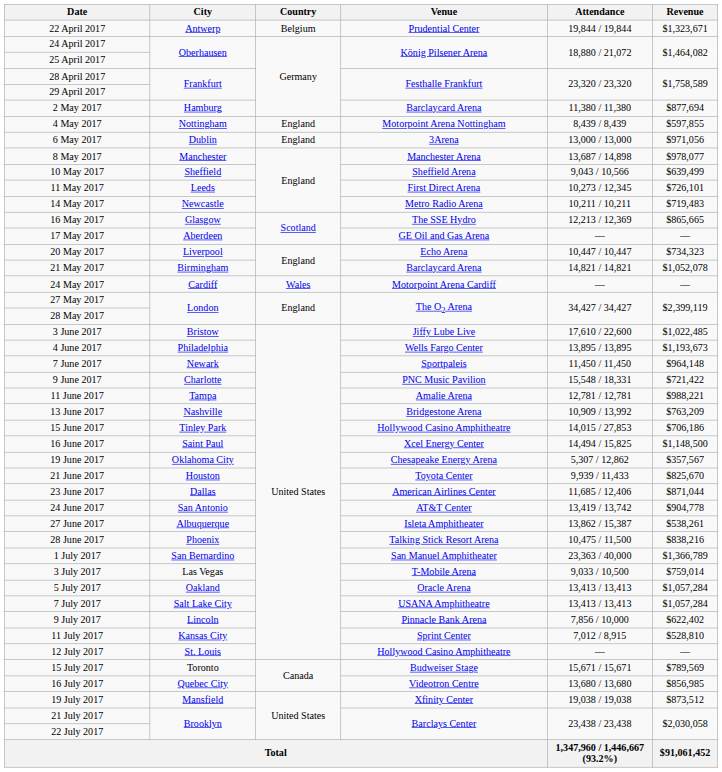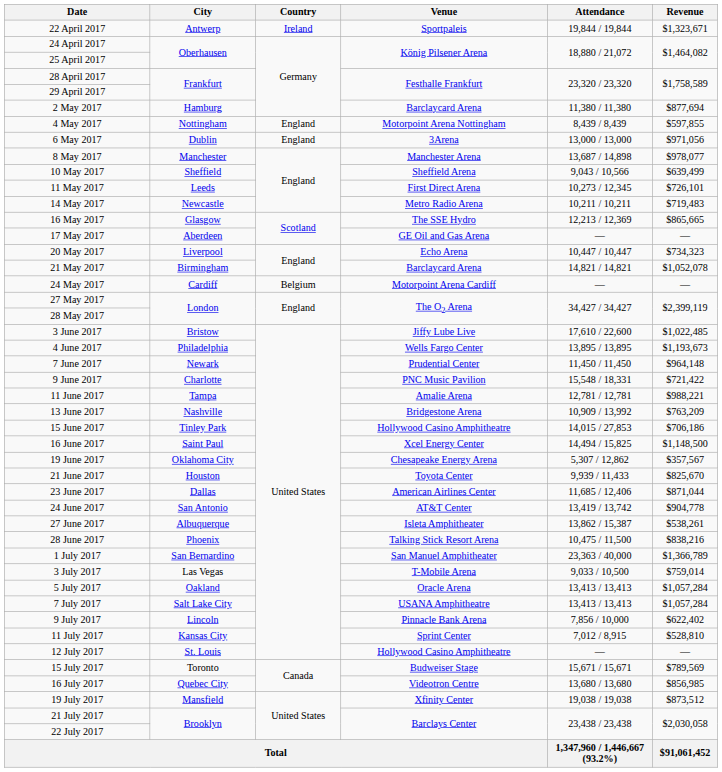 <table class="wikitable plainrowheaders" style="text-align:center;">
 <tr>
 <th scope="col" style="width:14em;">Date</th>
 <th scope="col" style="width:10em;">City</th>
 <th scope="col" style="width:08em;">Country</th>
 <th scope="col" style="width:20em;">Venue</th>
 <th scope="col" style="width:10em;">Attendance</th>
 <th scope="col" style="width:06em;">Revenue</th>
 </tr>
 <tr>
 <td>22 April 2017</td>
 <td><a href='#'>Antwerp</a></td>
-<td>Belgium</td>
-<td><a href='#'>Prudential Center</a></td>
+<td><a href='#'>Ireland</a></td>
+<td><a href='#'>Sportpaleis</a></td>
 <td>19,844 / 19,844</td>
 <td>$1,323,671</td>
 </tr>
 <tr>
 <td>24 April 2017</td>
 <td rowspan="2"><a href='#'>Oberhausen</a></td>
 <td rowspan="5">Germany</td>
 <td rowspan="2"><a href='#'>König Pilsener Arena</a></td>
 <td rowspan="2">18,880 / 21,072</td>
 <td rowspan="2">$1,464,082</td>
 </tr>
 <tr>
 <td>25 April 2017</td>
 </tr>
 <tr>
 <td>28 April 2017</td>
 <td rowspan="2"><a href='#'>Frankfurt</a></td>
 <td rowspan="2"><a href='#'>Festhalle Frankfurt</a></td>
 <td rowspan="2">23,320 / 23,320</td>
 <td rowspan="2">$1,758,589</td>
 </tr>
 <tr>
 <td>29 April 2017</td>
 </tr>
 <tr>
 <td>2 May 2017</td>
 <td><a href='#'>Hamburg</a></td>
 <td><a href='#'>Barclaycard Arena</a></td>
 <td>11,380 / 11,380</td>
 <td>$877,694</td>
 </tr>
 <tr>
 <td>4 May 2017</td>
 <td><a href='#'>Nottingham</a></td>
 <td>England</td>
 <td><a href='#'>Motorpoint Arena Nottingham</a></td>
 <td>8,439 / 8,439</td>
 <td>$597,855</td>
 </tr>
 <tr>
 <td>6 May 2017</td>
 <td><a href='#'>Dublin</a></td>
 <td>England</td>
 <td><a href='#'>3Arena</a></td>
 <td>13,000 / 13,000</td>
 <td>$971,056</td>
 </tr>
 <tr>
 <td>8 May 2017</td>
 <td><a href='#'>Manchester</a></td>
 <td rowspan="4">England</td>
 <td><a href='#'>Manchester Arena</a></td>
 <td>13,687 / 14,898</td>
 <td>$978,077</td>
 </tr>
 <tr>
 <td>10 May 2017</td>
 <td><a href='#'>Sheffield</a></td>
 <td><a href='#'>Sheffield Arena</a></td>
 <td>9,043 / 10,566</td>
 <td>$639,499</td>
 </tr>
 <tr>
 <td>11 May 2017</td>
 <td><a href='#'>Leeds</a></td>
 <td><a href='#'>First Direct Arena</a></td>
 <td>10,273 / 12,345</td>
 <td>$726,101</td>
 </tr>
 <tr>
 <td>14 May 2017</td>
 <td><a href='#'>Newcastle</a></td>
 <td><a href='#'>Metro Radio Arena</a></td>
 <td>10,211 / 10,211</td>
 <td>$719,483</td>
 </tr>
 <tr>
 <td>16 May 2017</td>
 <td><a href='#'>Glasgow</a></td>
 <td rowspan="2"><a href='#'>Scotland</a></td>
 <td><a href='#'>The SSE Hydro</a></td>
 <td>12,213 / 12,369</td>
 <td>$865,665</td>
 </tr>
 <tr>
 <td>17 May 2017</td>
 <td><a href='#'>Aberdeen</a></td>
 <td><a href='#'>GE Oil and Gas Arena</a></td>
 <td>—</td>
 <td>—</td>
 </tr>
 <tr>
 <td>20 May 2017</td>
 <td><a href='#'>Liverpool</a></td>
 <td rowspan="2">England</td>
 <td><a href='#'>Echo Arena</a></td>
 <td>10,447 / 10,447</td>
 <td>$734,323</td>
 </tr>
 <tr>
 <td>21 May 2017</td>
 <td><a href='#'>Birmingham</a></td>
 <td><a href='#'>Barclaycard Arena</a></td>
 <td>14,821 / 14,821</td>
 <td>$1,052,078</td>
 </tr>
 <tr>
 <td>24 May 2017</td>
 <td><a href='#'>Cardiff</a></td>
-<td><a href='#'>Wales</a></td>
+<td>Belgium</td>
 <td><a href='#'>Motorpoint Arena Cardiff</a></td>
 <td>—</td>
 <td>—</td>
 </tr>
 <tr>
 <td>27 May 2017</td>
 <td rowspan="2"><a href='#'>London</a></td>
 <td rowspan="2">England</td>
 <td rowspan="2"><a href='#'>The O<sub>2</sub> Arena</a></td>
 <td rowspan="2">34,427 / 34,427</td>
 <td rowspan="2">$2,399,119</td>
 </tr>
 <tr>
 <td>28 May 2017</td>
 </tr>
 <tr>
 <td>3 June 2017</td>
 <td><a href='#'>Bristow</a></td>
 <td rowspan="21">United States</td>
 <td><a href='#'>Jiffy Lube Live</a></td>
 <td>17,610 / 22,600</td>
 <td>$1,022,485</td>
 </tr>
 <tr>
 <td>4 June 2017</td>
 <td><a href='#'>Philadelphia</a></td>
 <td><a href='#'>Wells Fargo Center</a></td>
 <td>13,895 / 13,895</td>
 <td>$1,193,673</td>
 </tr>
 <tr>
 <td>7 June 2017</td>
 <td><a href='#'>Newark</a></td>
-<td><a href='#'>Sportpaleis</a></td>
+<td><a href='#'>Prudential Center</a></td>
 <td>11,450 / 11,450</td>
 <td>$964,148</td>
 </tr>
 <tr>
 <td>9 June 2017</td>
 <td><a href='#'>Charlotte</a></td>
 <td><a href='#'>PNC Music Pavilion</a></td>
 <td>15,548 / 18,331</td>
 <td>$721,422</td>
 </tr>
 <tr>
 <td>11 June 2017</td>
 <td><a href='#'>Tampa</a></td>
 <td><a href='#'>Amalie Arena</a></td>
 <td>12,781 / 12,781</td>
 <td>$988,221</td>
 </tr>
 <tr>
 <td>13 June 2017</td>
 <td><a href='#'>Nashville</a></td>
 <td><a href='#'>Bridgestone Arena</a></td>
 <td>10,909 / 13,992</td>
 <td>$763,209</td>
 </tr>
 <tr>
 <td>15 June 2017</td>
 <td><a href='#'>Tinley Park</a></td>
 <td><a href='#'>Hollywood Casino Amphitheatre</a></td>
 <td>14,015 / 27,853</td>
 <td>$706,186</td>
 </tr>
 <tr>
 <td>16 June 2017</td>
 <td><a href='#'>Saint Paul</a></td>
 <td><a href='#'>Xcel Energy Center</a></td>
 <td>14,494 / 15,825</td>
 <td>$1,148,500</td>
 </tr>
 <tr>
 <td>19 June 2017</td>
 <td><a href='#'>Oklahoma City</a></td>
 <td><a href='#'>Chesapeake Energy Arena</a></td>
 <td>5,307 / 12,862</td>
 <td>$357,567</td>
 </tr>
 <tr>
 <td>21 June 2017</td>
 <td><a href='#'>Houston</a></td>
 <td><a href='#'>Toyota Center</a></td>
 <td>9,939 / 11,433</td>
 <td>$825,670</td>
 </tr>
 <tr>
 <td>23 June 2017</td>
 <td><a href='#'>Dallas</a></td>
 <td><a href='#'>American Airlines Center</a></td>
 <td>11,685 / 12,406</td>
 <td>$871,044</td>
 </tr>
 <tr>
 <td>24 June 2017</td>
 <td><a href='#'>San Antonio</a></td>
 <td><a href='#'>AT&T Center</a></td>
 <td>13,419 / 13,742</td>
 <td>$904,778</td>
 </tr>
 <tr>
 <td>27 June 2017</td>
 <td><a href='#'>Albuquerque</a></td>
 <td><a href='#'>Isleta Amphitheater</a></td>
 <td>13,862 / 15,387</td>
 <td>$538,261</td>
 </tr>
 <tr>
 <td>28 June 2017</td>
 <td><a href='#'>Phoenix</a></td>
 <td><a href='#'>Talking Stick Resort Arena</a></td>
 <td>10,475 / 11,500</td>
 <td>$838,216</td>
 </tr>
 <tr>
 <td>1 July 2017</td>
 <td><a href='#'>San Bernardino</a></td>
 <td><a href='#'>San Manuel Amphitheater</a></td>
 <td>23,363 / 40,000</td>
 <td>$1,366,789</td>
 </tr>
 <tr>
 <td>3 July 2017</td>
 <td>Las Vegas</td>
 <td><a href='#'>T-Mobile Arena</a></td>
 <td>9,033 / 10,500</td>
 <td>$759,014</td>
 </tr>
 <tr>
 <td>5 July 2017</td>
 <td><a href='#'>Oakland</a></td>
 <td><a href='#'>Oracle Arena</a></td>
 <td>13,413 / 13,413</td>
 <td>$1,057,284</td>
 </tr>
 <tr>
 <td>7 July 2017</td>
 <td><a href='#'>Salt Lake City</a></td>
 <td><a href='#'>USANA Amphitheatre</a></td>
 <td>13,413 / 13,413</td>
 <td>$1,057,284</td>
 </tr>
 <tr>
 <td>9 July 2017</td>
 <td><a href='#'>Lincoln</a></td>
 <td><a href='#'>Pinnacle Bank Arena</a></td>
 <td>7,856 / 10,000</td>
 <td>$622,402</td>
 </tr>
 <tr>
 <td>11 July 2017</td>
 <td><a href='#'>Kansas City</a></td>
 <td><a href='#'>Sprint Center</a></td>
 <td>7,012 / 8,915</td>
 <td>$528,810</td>
 </tr>
 <tr>
 <td>12 July 2017</td>
 <td><a href='#'>St. Louis</a></td>
 <td><a href='#'>Hollywood Casino Amphitheatre</a></td>
 <td>—</td>
 <td>—</td>
 </tr>
 <tr>
 <td>15 July 2017</td>
 <td>Toronto</td>
 <td rowspan="2">Canada</td>
 <td><a href='#'>Budweiser Stage</a></td>
 <td>15,671 / 15,671</td>
 <td>$789,569</td>
 </tr>
 <tr>
 <td>16 July 2017</td>
 <td><a href='#'>Quebec City</a></td>
 <td><a href='#'>Videotron Centre</a></td>
 <td>13,680 / 13,680</td>
 <td>$856,985</td>
 </tr>
 <tr>
 <td>19 July 2017</td>
 <td><a href='#'>Mansfield</a></td>
 <td rowspan="3">United States</td>
 <td><a href='#'>Xfinity Center</a></td>
 <td>19,038 / 19,038</td>
 <td>$873,512</td>
 </tr>
 <tr>
 <td>21 July 2017</td>
 <td rowspan="2"><a href='#'>Brooklyn</a></td>
 <td rowspan="2"><a href='#'>Barclays Center</a></td>
 <td rowspan="2">23,438 / 23,438</td>
 <td rowspan="2">$2,030,058</td>
 </tr>
 <tr>
 <td>22 July 2017</td>
 </tr>
 <tr>
 <th colspan="4">Total</th>
 <th>1,347,960 / 1,446,667 (93.2%)</th>
 <th>$91,061,452</th>
 </tr>
 </table>
